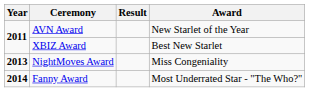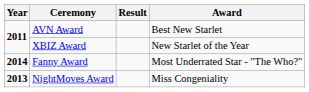 <table class="wikitable">
 <tr>
 <th>Year</th>
 <th>Ceremony</th>
 <th>Result</th>
 <th>Award</th>
 </tr>
 <tr>
 <td rowspan="2"><strong>2011</strong></td>
 <td><a href='#'>AVN Award</a></td>
 <td></td>
-<td>New Starlet of the Year</td>
+<td>Best New Starlet</td>
 </tr>
 <tr>
 <td><a href='#'>XBIZ Award</a></td>
 <td></td>
-<td>Best New Starlet</td>
+<td>New Starlet of the Year</td>
+</tr>
+<tr>
+<td><strong>2014</strong></td>
+<td><a href='#'>Fanny Award</a></td>
+<td></td>
+<td>Most Underrated Star - "The Who?"</td>
 </tr>
 <tr>
 <td><strong>2013</strong></td>
 <td><a href='#'>NightMoves Award</a></td>
 <td></td>
 <td>Miss Congeniality</td>
 </tr>
-<tr>
-<td><strong>2014</strong></td>
-<td><a href='#'>Fanny Award</a></td>
-<td></td>
-<td>Most Underrated Star - "The Who?"</td>
-</tr>
 </table>
